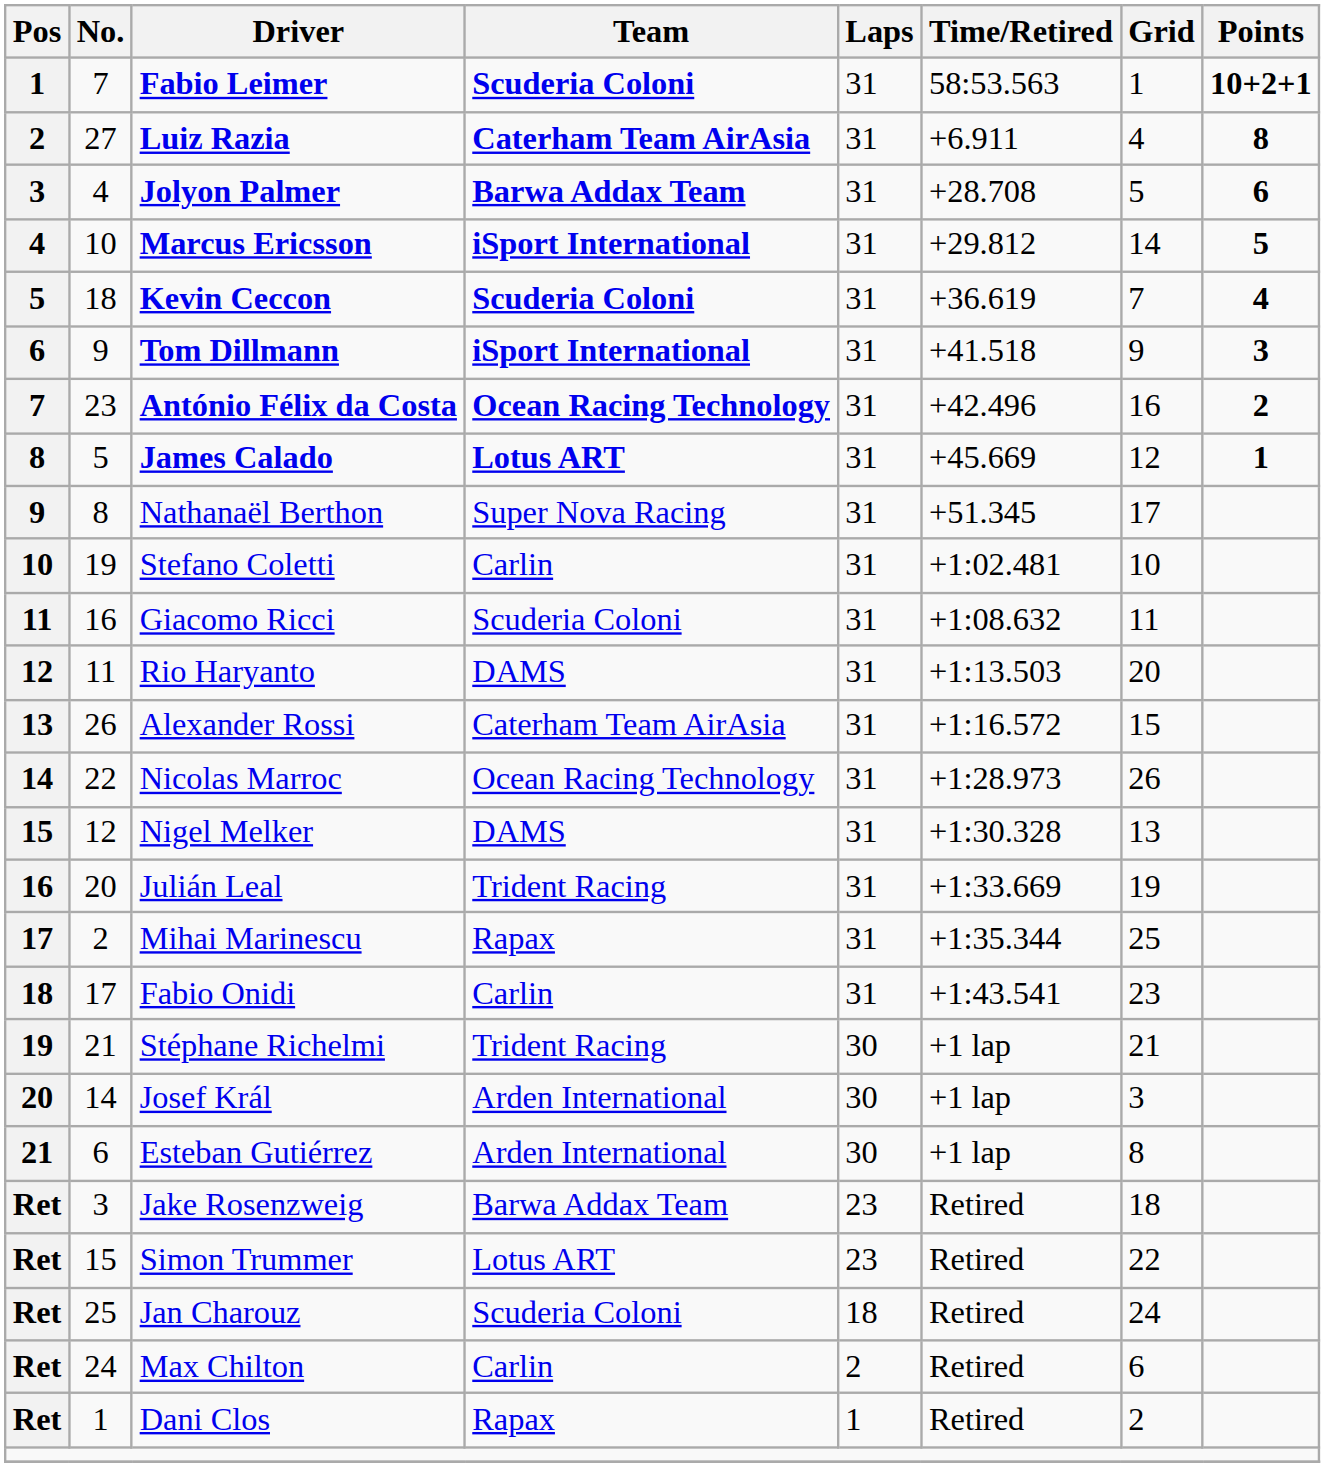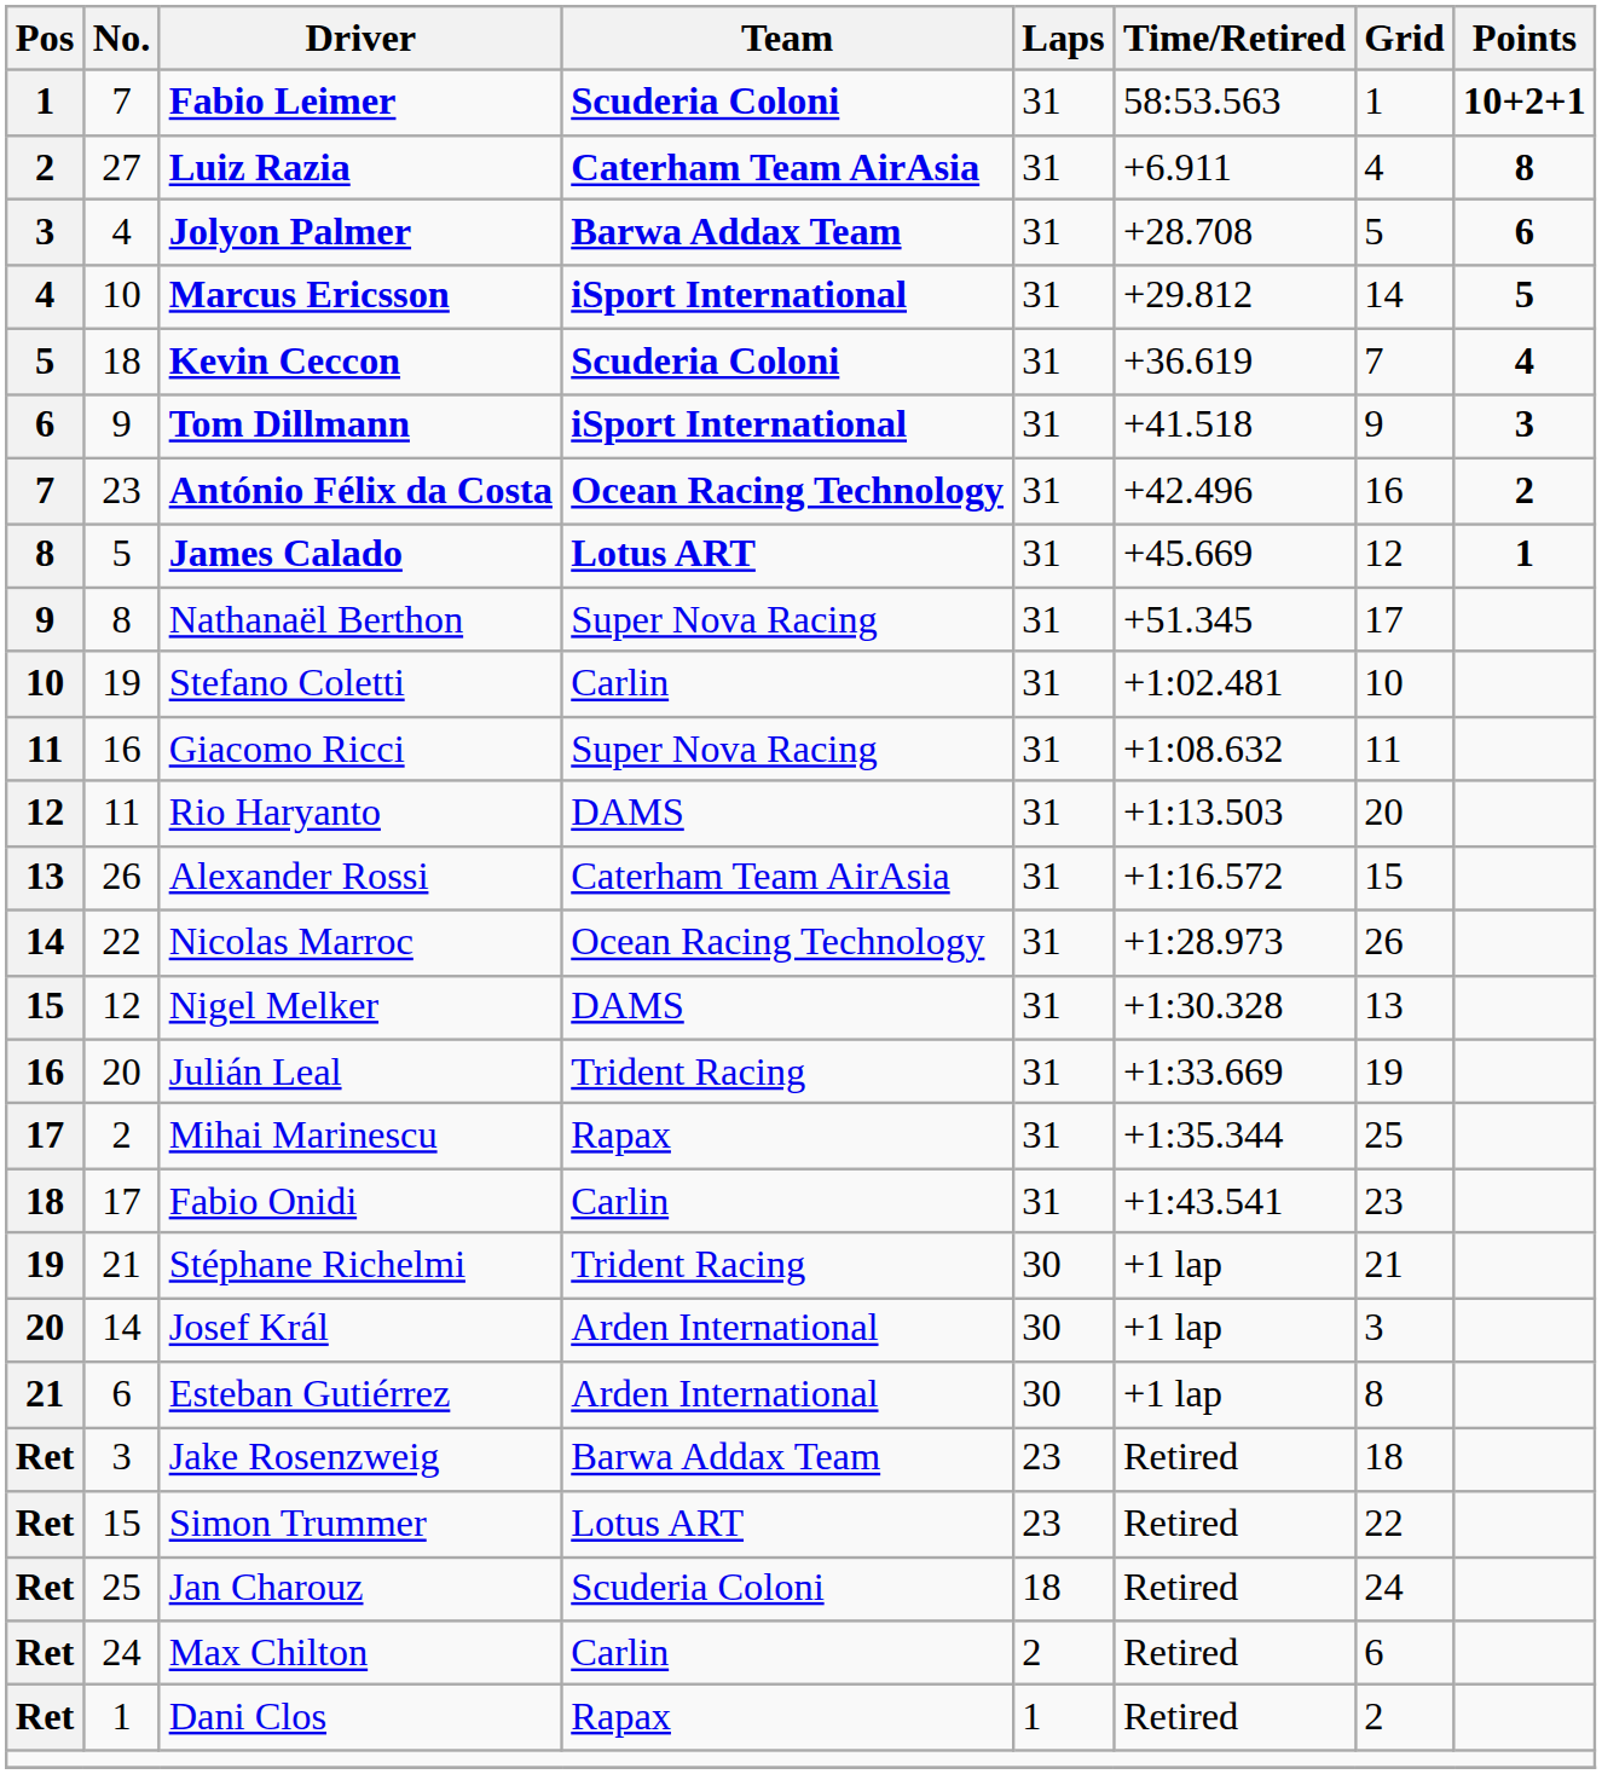 <table class="wikitable" style="font-size:85%">
 <tr>
 <th>Pos</th>
 <th>No.</th>
 <th>Driver</th>
 <th>Team</th>
 <th>Laps</th>
 <th>Time/Retired</th>
 <th>Grid</th>
 <th>Points</th>
 </tr>
 <tr>
 <th>1</th>
 <td align="center">7</td>
 <td> <strong><a href='#'>Fabio Leimer</a></strong></td>
 <td><strong><a href='#'>Scuderia Coloni</a></strong></td>
 <td>31</td>
 <td>58:53.563</td>
 <td>1</td>
 <td align="center"><strong>10+2+1</strong></td>
 </tr>
 <tr>
 <th>2</th>
 <td align="center">27</td>
 <td> <strong><a href='#'>Luiz Razia</a></strong></td>
 <td><strong><a href='#'>Caterham Team AirAsia</a></strong></td>
 <td>31</td>
 <td>+6.911</td>
 <td>4</td>
 <td align="center"><strong>8</strong></td>
 </tr>
 <tr>
 <th>3</th>
 <td align="center">4</td>
 <td> <strong><a href='#'>Jolyon Palmer</a></strong></td>
 <td><strong><a href='#'>Barwa Addax Team</a></strong></td>
 <td>31</td>
 <td>+28.708</td>
 <td>5</td>
 <td align="center"><strong>6</strong></td>
 </tr>
 <tr>
 <th>4</th>
 <td align="center">10</td>
 <td> <strong><a href='#'>Marcus Ericsson</a></strong></td>
 <td><strong><a href='#'>iSport International</a></strong></td>
 <td>31</td>
 <td>+29.812</td>
 <td>14</td>
 <td align="center"><strong>5</strong></td>
 </tr>
 <tr>
 <th>5</th>
 <td align="center">18</td>
 <td> <strong><a href='#'>Kevin Ceccon</a></strong></td>
 <td><strong><a href='#'>Scuderia Coloni</a></strong></td>
 <td>31</td>
 <td>+36.619</td>
 <td>7</td>
 <td align="center"><strong>4</strong></td>
 </tr>
 <tr>
 <th>6</th>
 <td align="center">9</td>
 <td> <strong><a href='#'>Tom Dillmann</a></strong></td>
 <td><strong><a href='#'>iSport International</a></strong></td>
 <td>31</td>
 <td>+41.518</td>
 <td>9</td>
 <td align="center"><strong>3</strong></td>
 </tr>
 <tr>
 <th>7</th>
 <td align="center">23</td>
 <td> <strong><a href='#'>António Félix da Costa</a></strong></td>
 <td><strong><a href='#'>Ocean Racing Technology</a></strong></td>
 <td>31</td>
 <td>+42.496</td>
 <td>16</td>
 <td align="center"><strong>2</strong></td>
 </tr>
 <tr>
 <th>8</th>
 <td align="center">5</td>
 <td> <strong><a href='#'>James Calado</a></strong></td>
 <td><strong><a href='#'>Lotus ART</a></strong></td>
 <td>31</td>
 <td>+45.669</td>
 <td>12</td>
 <td align="center"><strong>1</strong></td>
 </tr>
 <tr>
 <th>9</th>
 <td align="center">8</td>
 <td> <a href='#'>Nathanaël Berthon</a></td>
 <td><a href='#'>Super Nova Racing</a></td>
 <td>31</td>
 <td>+51.345</td>
 <td>17</td>
 <td></td>
 </tr>
 <tr>
 <th>10</th>
 <td align="center">19</td>
 <td> <a href='#'>Stefano Coletti</a></td>
 <td><a href='#'>Carlin</a></td>
 <td>31</td>
 <td>+1:02.481</td>
 <td>10</td>
 <td></td>
 </tr>
 <tr>
 <th>11</th>
 <td align="center">16</td>
 <td> <a href='#'>Giacomo Ricci</a></td>
-<td><a href='#'>Scuderia Coloni</a></td>
+<td><a href='#'>Super Nova Racing</a></td>
 <td>31</td>
 <td>+1:08.632</td>
 <td>11</td>
 <td></td>
 </tr>
 <tr>
 <th>12</th>
 <td align="center">11</td>
 <td> <a href='#'>Rio Haryanto</a></td>
 <td><a href='#'>DAMS</a></td>
 <td>31</td>
 <td>+1:13.503</td>
 <td>20</td>
 <td></td>
 </tr>
 <tr>
 <th>13</th>
 <td align="center">26</td>
 <td> <a href='#'>Alexander Rossi</a></td>
 <td><a href='#'>Caterham Team AirAsia</a></td>
 <td>31</td>
 <td>+1:16.572</td>
 <td>15</td>
 <td></td>
 </tr>
 <tr>
 <th>14</th>
 <td align="center">22</td>
 <td> <a href='#'>Nicolas Marroc</a></td>
 <td><a href='#'>Ocean Racing Technology</a></td>
 <td>31</td>
 <td>+1:28.973</td>
 <td>26</td>
 <td></td>
 </tr>
 <tr>
 <th>15</th>
 <td align="center">12</td>
 <td> <a href='#'>Nigel Melker</a></td>
 <td><a href='#'>DAMS</a></td>
 <td>31</td>
 <td>+1:30.328</td>
 <td>13</td>
 <td></td>
 </tr>
 <tr>
 <th>16</th>
 <td align="center">20</td>
 <td> <a href='#'>Julián Leal</a></td>
 <td><a href='#'>Trident Racing</a></td>
 <td>31</td>
 <td>+1:33.669</td>
 <td>19</td>
 <td></td>
 </tr>
 <tr>
 <th>17</th>
 <td align="center">2</td>
 <td> <a href='#'>Mihai Marinescu</a></td>
 <td><a href='#'>Rapax</a></td>
 <td>31</td>
 <td>+1:35.344</td>
 <td>25</td>
 <td></td>
 </tr>
 <tr>
 <th>18</th>
 <td align="center">17</td>
 <td> <a href='#'>Fabio Onidi</a></td>
 <td><a href='#'>Carlin</a></td>
 <td>31</td>
 <td>+1:43.541</td>
 <td>23</td>
 <td></td>
 </tr>
 <tr>
 <th>19</th>
 <td align="center">21</td>
 <td> <a href='#'>Stéphane Richelmi</a></td>
 <td><a href='#'>Trident Racing</a></td>
 <td>30</td>
 <td>+1 lap</td>
 <td>21</td>
 <td></td>
 </tr>
 <tr>
 <th>20</th>
 <td align="center">14</td>
 <td> <a href='#'>Josef Král</a></td>
 <td><a href='#'>Arden International</a></td>
 <td>30</td>
 <td>+1 lap</td>
 <td>3</td>
 <td></td>
 </tr>
 <tr>
 <th>21</th>
 <td align="center">6</td>
 <td> <a href='#'>Esteban Gutiérrez</a></td>
 <td><a href='#'>Arden International</a></td>
 <td>30</td>
 <td>+1 lap</td>
 <td>8</td>
 <td></td>
 </tr>
 <tr>
 <th>Ret</th>
 <td align="center">3</td>
 <td> <a href='#'>Jake Rosenzweig</a></td>
 <td><a href='#'>Barwa Addax Team</a></td>
 <td>23</td>
 <td>Retired</td>
 <td>18</td>
 <td></td>
 </tr>
 <tr>
 <th>Ret</th>
 <td align="center">15</td>
 <td> <a href='#'>Simon Trummer</a></td>
 <td><a href='#'>Lotus ART</a></td>
 <td>23</td>
 <td>Retired</td>
 <td>22</td>
 <td></td>
 </tr>
 <tr>
 <th>Ret</th>
 <td align="center">25</td>
 <td> <a href='#'>Jan Charouz</a></td>
 <td><a href='#'>Scuderia Coloni</a></td>
 <td>18</td>
 <td>Retired</td>
 <td>24</td>
 <td></td>
 </tr>
 <tr>
 <th>Ret</th>
 <td align="center">24</td>
 <td> <a href='#'>Max Chilton</a></td>
 <td><a href='#'>Carlin</a></td>
 <td>2</td>
 <td>Retired</td>
 <td>6</td>
 <td></td>
 </tr>
 <tr>
 <th>Ret</th>
 <td align="center">1</td>
 <td> <a href='#'>Dani Clos</a></td>
 <td><a href='#'>Rapax</a></td>
 <td>1</td>
 <td>Retired</td>
 <td>2</td>
 <td></td>
 </tr>
 <tr>
 <td colspan=8></td>
 </tr>
 <tr>
 </tr>
 </table>
